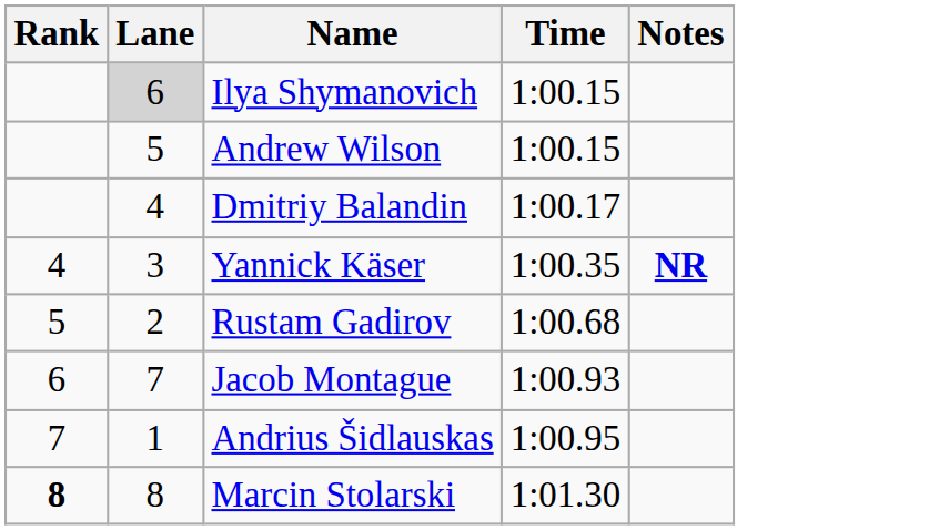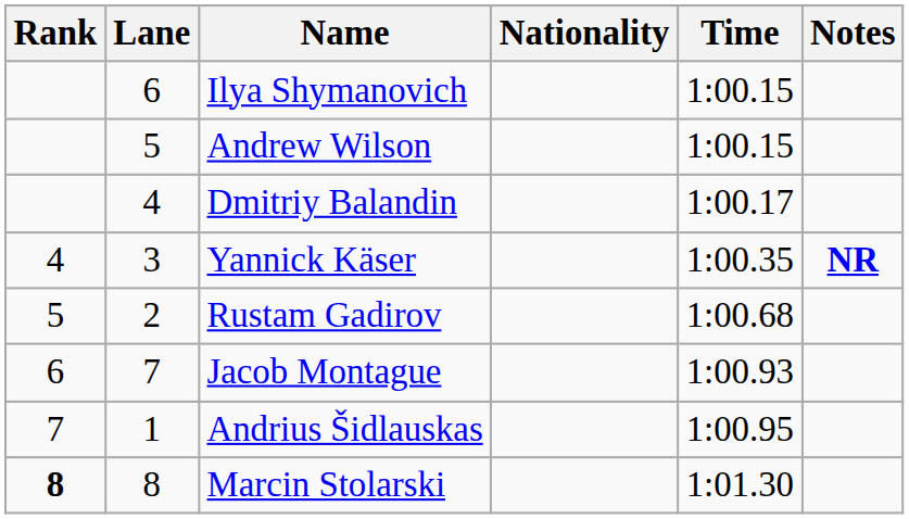 <table class="wikitable sortable" style="text-align:center">
 <tr>
 <th>Rank</th>
 <th>Lane</th>
 <th>Name</th>
+<th>Nationality</th>
 <th>Time</th>
 <th>Notes</th>
 </tr>
 <tr>
 <td></td>
-<td style="background: lightgrey;">6</td>
+<td>6</td>
 <td align="left"><a href='#'>Ilya Shymanovich</a></td>
+<td align="left"></td>
 <td>1:00.15</td>
 <td></td>
 </tr>
 <tr>
 <td></td>
 <td>5</td>
 <td align="left"><a href='#'>Andrew Wilson</a></td>
+<td align="left"></td>
 <td>1:00.15</td>
 <td></td>
 </tr>
 <tr>
 <td></td>
 <td>4</td>
 <td align="left"><a href='#'>Dmitriy Balandin</a></td>
+<td align="left"></td>
 <td>1:00.17</td>
 <td></td>
 </tr>
 <tr>
 <td>4</td>
 <td>3</td>
 <td align="left"><a href='#'>Yannick Käser</a></td>
+<td align="left"></td>
 <td>1:00.35</td>
 <td><strong><a href='#'>NR</a></strong></td>
 </tr>
 <tr>
 <td>5</td>
 <td>2</td>
 <td align="left"><a href='#'>Rustam Gadirov</a></td>
+<td align="left"></td>
 <td>1:00.68</td>
 <td></td>
 </tr>
 <tr>
 <td>6</td>
 <td>7</td>
 <td align="left"><a href='#'>Jacob Montague</a></td>
+<td align="left"></td>
 <td>1:00.93</td>
 <td></td>
 </tr>
 <tr>
 <td>7</td>
 <td>1</td>
 <td align="left"><a href='#'>Andrius Šidlauskas</a></td>
+<td align="left"></td>
 <td>1:00.95</td>
 <td></td>
 </tr>
 <tr>
 <td><strong>8</strong></td>
 <td>8</td>
 <td align="left"><a href='#'>Marcin Stolarski</a></td>
+<td align="left"></td>
 <td>1:01.30</td>
 <td></td>
 </tr>
 </table>
